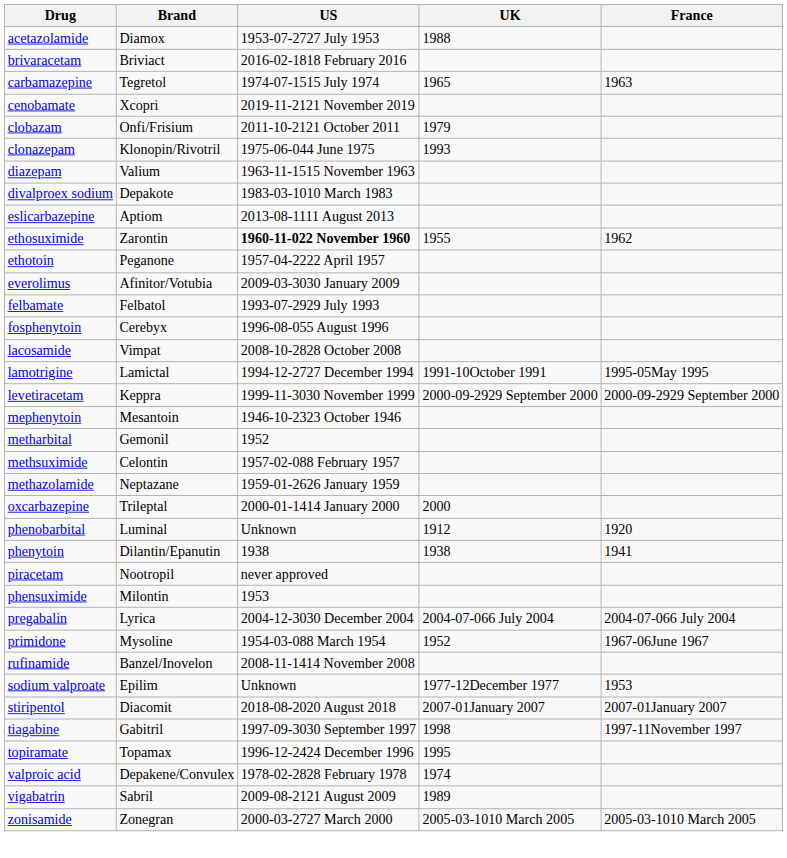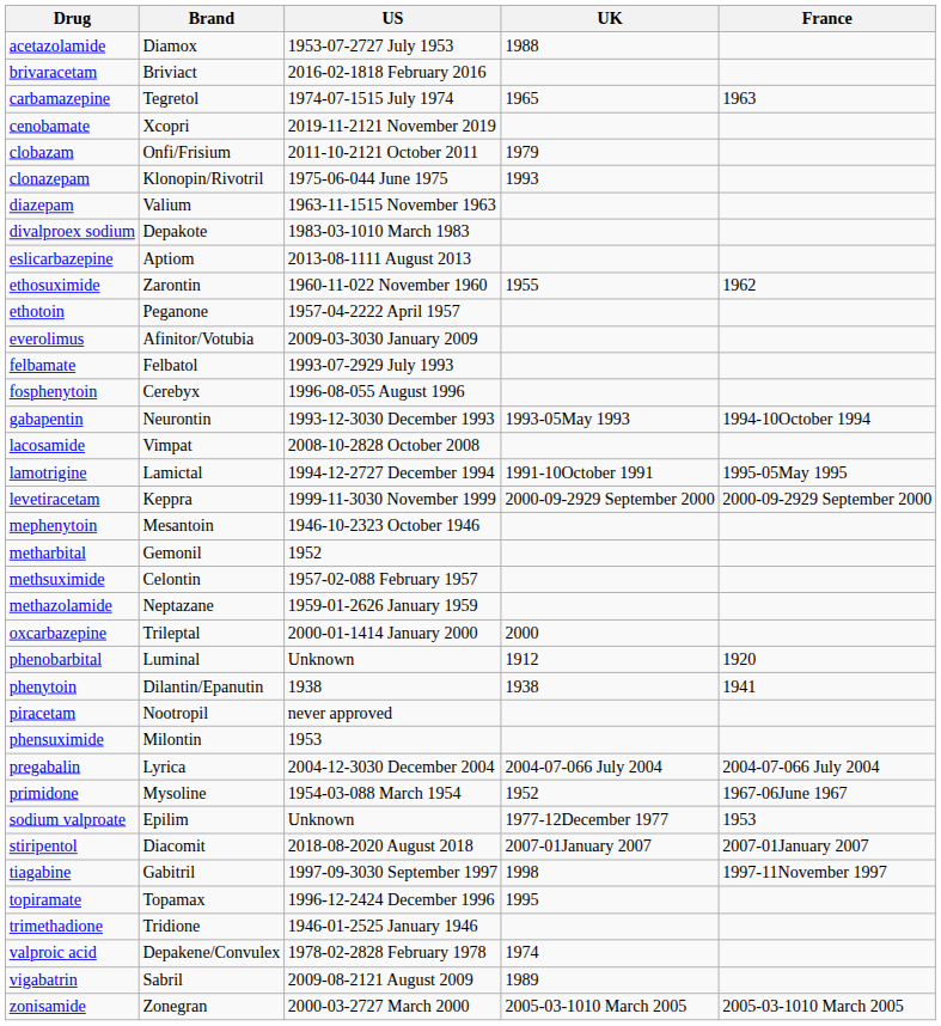 <table class="wikitable sortable">
 <tr>
 <th>Drug</th>
 <th>Brand</th>
 <th>US</th>
 <th>UK</th>
 <th>France</th>
 </tr>
 <tr>
 <td><a href='#'>acetazolamide</a></td>
 <td>Diamox</td>
 <td><span>1953-07-27</span>27 July 1953</td>
 <td>1988</td>
 <td></td>
 </tr>
 <tr>
 <td><a href='#'>brivaracetam</a></td>
 <td>Briviact</td>
 <td><span>2016-02-18</span>18 February 2016</td>
 <td></td>
 <td></td>
 </tr>
 <tr>
 <td><a href='#'>carbamazepine</a></td>
 <td>Tegretol</td>
 <td><span>1974-07-15</span>15 July 1974</td>
 <td>1965</td>
 <td>1963</td>
 </tr>
 <tr>
 <td><a href='#'>cenobamate</a></td>
 <td>Xcopri</td>
 <td><span>2019-11-21</span>21 November 2019</td>
 <td></td>
 <td></td>
 </tr>
 <tr>
 <td><a href='#'>clobazam</a></td>
 <td>Onfi/Frisium</td>
 <td><span>2011-10-21</span>21 October 2011</td>
 <td>1979</td>
 <td></td>
 </tr>
 <tr>
 <td><a href='#'>clonazepam</a></td>
 <td>Klonopin/Rivotril</td>
 <td><span>1975-06-04</span>4 June 1975</td>
 <td>1993</td>
 <td></td>
 </tr>
 <tr>
 <td><a href='#'>diazepam</a></td>
 <td>Valium</td>
 <td><span>1963-11-15</span>15 November 1963</td>
 <td></td>
 <td></td>
 </tr>
 <tr>
 <td><a href='#'>divalproex sodium</a></td>
 <td>Depakote</td>
 <td><span>1983-03-10</span>10 March 1983</td>
 <td></td>
 <td></td>
 </tr>
 <tr>
 <td><a href='#'>eslicarbazepine</a></td>
 <td>Aptiom</td>
 <td><span>2013-08-11</span>11 August 2013</td>
 <td></td>
 <td></td>
 </tr>
 <tr>
 <td><a href='#'>ethosuximide</a></td>
 <td>Zarontin</td>
-<td><strong><span>1960-11-02</span>2 November 1960</strong></td>
+<td><span>1960-11-02</span>2 November 1960</td>
 <td>1955</td>
 <td>1962</td>
 </tr>
 <tr>
 <td><a href='#'>ethotoin</a></td>
 <td>Peganone</td>
 <td><span>1957-04-22</span>22 April 1957</td>
 <td></td>
 <td></td>
 </tr>
 <tr>
 <td><a href='#'>everolimus</a></td>
 <td>Afinitor/Votubia</td>
 <td><span>2009-03-30</span>30 January 2009</td>
 <td></td>
 <td></td>
 </tr>
 <tr>
 <td><a href='#'>felbamate</a></td>
 <td>Felbatol</td>
 <td><span>1993-07-29</span>29 July 1993</td>
 <td></td>
 <td></td>
 </tr>
 <tr>
 <td><a href='#'>fosphenytoin</a></td>
 <td>Cerebyx</td>
 <td><span>1996-08-05</span>5 August 1996</td>
 <td></td>
 <td></td>
+</tr>
+<tr>
+<td><a href='#'>gabapentin</a></td>
+<td>Neurontin</td>
+<td><span>1993-12-30</span>30 December 1993</td>
+<td><span>1993-05</span>May 1993</td>
+<td><span>1994-10</span>October 1994</td>
 </tr>
 <tr>
 <td><a href='#'>lacosamide</a></td>
 <td>Vimpat</td>
 <td><span>2008-10-28</span>28 October 2008</td>
 <td></td>
 <td></td>
 </tr>
 <tr>
 <td><a href='#'>lamotrigine</a></td>
 <td>Lamictal</td>
 <td><span>1994-12-27</span>27 December 1994</td>
 <td><span>1991-10</span>October 1991</td>
 <td><span>1995-05</span>May 1995</td>
 </tr>
 <tr>
 <td><a href='#'>levetiracetam</a></td>
 <td>Keppra</td>
 <td><span>1999-11-30</span>30 November 1999</td>
 <td><span>2000-09-29</span>29 September 2000</td>
 <td><span>2000-09-29</span>29 September 2000</td>
 </tr>
 <tr>
 <td><a href='#'>mephenytoin</a></td>
 <td>Mesantoin</td>
 <td><span>1946-10-23</span>23 October 1946</td>
 <td></td>
 <td></td>
 </tr>
 <tr>
 <td><a href='#'>metharbital</a></td>
 <td>Gemonil</td>
 <td>1952</td>
 <td></td>
 <td></td>
 </tr>
 <tr>
 <td><a href='#'>methsuximide</a></td>
 <td>Celontin</td>
 <td><span>1957-02-08</span>8 February 1957</td>
 <td></td>
 <td></td>
 </tr>
 <tr>
 <td><a href='#'>methazolamide</a></td>
 <td>Neptazane</td>
 <td><span>1959-01-26</span>26 January 1959</td>
 <td></td>
 <td></td>
 </tr>
 <tr>
 <td><a href='#'>oxcarbazepine</a></td>
 <td>Trileptal</td>
 <td><span>2000-01-14</span>14 January 2000</td>
 <td>2000</td>
 <td></td>
 </tr>
 <tr>
 <td><a href='#'>phenobarbital</a></td>
 <td>Luminal</td>
 <td>Unknown</td>
 <td>1912</td>
 <td>1920</td>
 </tr>
 <tr>
 <td><a href='#'>phenytoin</a></td>
 <td>Dilantin/Epanutin</td>
 <td>1938</td>
 <td>1938</td>
 <td>1941</td>
 </tr>
 <tr>
 <td><a href='#'>piracetam</a></td>
 <td>Nootropil</td>
 <td>never approved</td>
 <td></td>
 <td></td>
 </tr>
 <tr>
 <td><a href='#'>phensuximide</a></td>
 <td>Milontin</td>
 <td>1953</td>
 <td></td>
 <td></td>
 </tr>
 <tr>
 <td><a href='#'>pregabalin</a></td>
 <td>Lyrica</td>
 <td><span>2004-12-30</span>30 December 2004</td>
 <td><span>2004-07-06</span>6 July 2004</td>
 <td><span>2004-07-06</span>6 July 2004</td>
 </tr>
 <tr>
 <td><a href='#'>primidone</a></td>
 <td>Mysoline</td>
 <td><span>1954-03-08</span>8 March 1954</td>
 <td>1952</td>
 <td><span>1967-06</span>June 1967</td>
 </tr>
 <tr>
-<td><a href='#'>rufinamide</a></td>
-<td>Banzel/Inovelon</td>
-<td><span>2008-11-14</span>14 November 2008</td>
-<td></td>
-<td></td>
-</tr>
-<tr>
 <td><a href='#'>sodium valproate</a></td>
 <td>Epilim</td>
 <td>Unknown</td>
 <td><span>1977-12</span>December 1977</td>
 <td>1953</td>
 </tr>
 <tr>
 <td><a href='#'>stiripentol</a></td>
 <td>Diacomit</td>
 <td><span>2018-08-20</span>20 August 2018</td>
 <td><span>2007-01</span>January 2007</td>
 <td><span>2007-01</span>January 2007</td>
 </tr>
 <tr>
 <td><a href='#'>tiagabine</a></td>
 <td>Gabitril</td>
 <td><span>1997-09-30</span>30 September 1997</td>
 <td>1998</td>
 <td><span>1997-11</span>November 1997</td>
 </tr>
 <tr>
 <td><a href='#'>topiramate</a></td>
 <td>Topamax</td>
 <td><span>1996-12-24</span>24 December 1996</td>
 <td>1995</td>
 <td></td>
 </tr>
 <tr>
+<td><a href='#'>trimethadione</a></td>
+<td>Tridione</td>
+<td><span>1946-01-25</span>25 January 1946</td>
+<td></td>
+<td></td>
+</tr>
+<tr>
 <td><a href='#'>valproic acid</a></td>
 <td>Depakene/Convulex</td>
 <td><span>1978-02-28</span>28 February 1978</td>
 <td>1974</td>
 <td></td>
 </tr>
 <tr>
 <td><a href='#'>vigabatrin</a></td>
 <td>Sabril</td>
 <td><span>2009-08-21</span>21 August 2009</td>
 <td>1989</td>
 <td></td>
 </tr>
 <tr>
 <td><a href='#'>zonisamide</a></td>
 <td>Zonegran</td>
 <td><span>2000-03-27</span>27 March 2000</td>
 <td><span>2005-03-10</span>10 March 2005</td>
 <td><span>2005-03-10</span>10 March 2005</td>
 </tr>
 </table>
